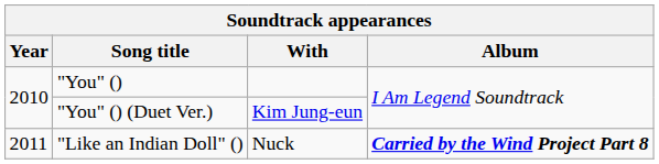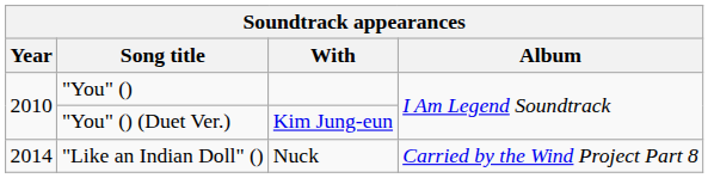 <table class="wikitable">
 <tr>
 <th colspan="4">Soundtrack appearances</th>
 </tr>
 <tr>
 <th scope="col">Year</th>
 <th scope="col">Song title</th>
 <th>With</th>
 <th>Album</th>
 </tr>
 <tr>
 <td rowspan="2">2010</td>
 <td>"You" ()</td>
 <td></td>
 <td rowspan="2"><em><a href='#'>I Am Legend</a> Soundtrack</em></td>
 </tr>
 <tr>
 <td>"You" () (Duet Ver.)</td>
 <td style="text-align:center"><a href='#'>Kim Jung-eun</a></td>
 </tr>
 <tr>
-<td>2011</td>
+<td>2014</td>
 <td>"Like an Indian Doll" ()</td>
 <td>Nuck</td>
-<td><strong><em><a href='#'>Carried by the Wind</a> Project Part 8</em></strong></td>
+<td><em><a href='#'>Carried by the Wind</a> Project Part 8</em></td>
 </tr>
 </table>
